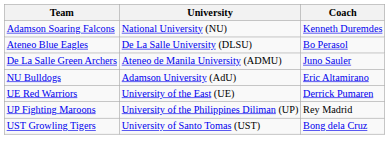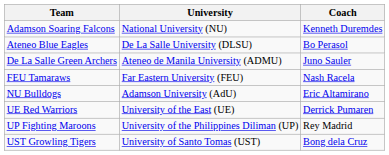 <table class="wikitable">
 <tr>
 <th>Team</th>
 <th>University</th>
 <th>Coach</th>
 </tr>
 <tr>
 <td><a href='#'>Adamson Soaring Falcons</a></td>
 <td><a href='#'>National University</a> (NU)</td>
 <td><a href='#'>Kenneth Duremdes</a></td>
 </tr>
 <tr>
 <td><a href='#'>Ateneo Blue Eagles</a></td>
 <td><a href='#'>De La Salle University</a> (DLSU)</td>
 <td><a href='#'>Bo Perasol</a></td>
 </tr>
 <tr>
 <td><a href='#'>De La Salle Green Archers</a></td>
 <td><a href='#'>Ateneo de Manila University</a> (ADMU)</td>
 <td><a href='#'>Juno Sauler</a></td>
 </tr>
 <tr>
+<td><a href='#'>FEU Tamaraws</a></td>
+<td><a href='#'>Far Eastern University</a> (FEU)</td>
+<td><a href='#'>Nash Racela</a></td>
+</tr>
+<tr>
 <td><a href='#'>NU Bulldogs</a></td>
 <td><a href='#'>Adamson University</a> (AdU)</td>
 <td><a href='#'>Eric Altamirano</a></td>
 </tr>
 <tr>
 <td><a href='#'>UE Red Warriors</a></td>
 <td><a href='#'>University of the East</a> (UE)</td>
 <td><a href='#'>Derrick Pumaren</a></td>
 </tr>
 <tr>
 <td><a href='#'>UP Fighting Maroons</a></td>
 <td><a href='#'>University of the Philippines Diliman</a> (UP)</td>
 <td>Rey Madrid</td>
 </tr>
 <tr>
 <td><a href='#'>UST Growling Tigers</a></td>
 <td><a href='#'>University of Santo Tomas</a> (UST)</td>
 <td><a href='#'>Bong dela Cruz</a></td>
 </tr>
 </table>
